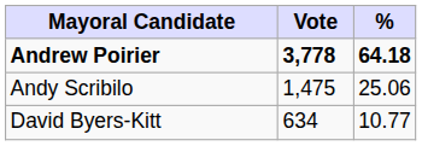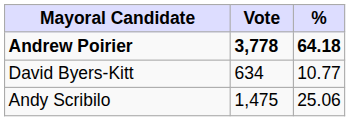 <table class="wikitable">
 <tr>
 <th style="background:#ddf; width:200px;">Mayoral Candidate</th>
 <th style="background:#ddf; width:50px;">Vote</th>
 <th style="background:#ddf; width:30px;">%</th>
 </tr>
 <tr>
 <td><strong>Andrew Poirier</strong></td>
 <td><strong>3,778</strong></td>
 <td><strong>64.18</strong></td>
 </tr>
 <tr>
+<td>David Byers-Kitt</td>
+<td>634</td>
+<td>10.77</td>
+</tr>
+<tr>
 <td>Andy Scribilo</td>
 <td>1,475</td>
 <td>25.06</td>
 </tr>
-<tr>
-<td>David Byers-Kitt</td>
-<td>634</td>
-<td>10.77</td>
-</tr>
 </table>
